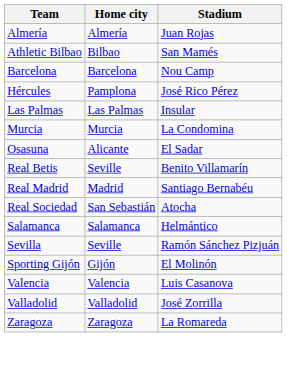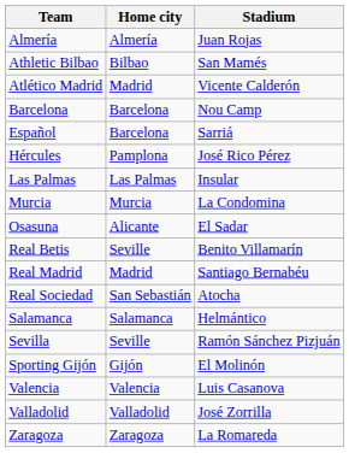 <table class="wikitable sortable" style="text-align: left;">
 <tr>
 <th>Team</th>
 <th>Home city</th>
 <th>Stadium</th>
 </tr>
 <tr>
 <td><a href='#'>Almería</a></td>
 <td><a href='#'>Almería</a></td>
 <td><a href='#'>Juan Rojas</a></td>
 </tr>
 <tr>
 <td><a href='#'>Athletic Bilbao</a></td>
 <td><a href='#'>Bilbao</a></td>
 <td><a href='#'>San Mamés</a></td>
 </tr>
 <tr>
+<td><a href='#'>Atlético Madrid</a></td>
+<td><a href='#'>Madrid</a></td>
+<td><a href='#'>Vicente Calderón</a></td>
+</tr>
+<tr>
 <td><a href='#'>Barcelona</a></td>
 <td><a href='#'>Barcelona</a></td>
 <td><a href='#'>Nou Camp</a></td>
+</tr>
+<tr>
+<td><a href='#'>Español</a></td>
+<td><a href='#'>Barcelona</a></td>
+<td><a href='#'>Sarriá</a></td>
 </tr>
 <tr>
 <td><a href='#'>Hércules</a></td>
 <td><a href='#'>Pamplona</a></td>
 <td><a href='#'>José Rico Pérez</a></td>
 </tr>
 <tr>
 <td><a href='#'>Las Palmas</a></td>
 <td><a href='#'>Las Palmas</a></td>
 <td><a href='#'>Insular</a></td>
 </tr>
 <tr>
 <td><a href='#'>Murcia</a></td>
 <td><a href='#'>Murcia</a></td>
 <td><a href='#'>La Condomina</a></td>
 </tr>
 <tr>
 <td><a href='#'>Osasuna</a></td>
 <td><a href='#'>Alicante</a></td>
 <td><a href='#'>El Sadar</a></td>
 </tr>
 <tr>
 <td><a href='#'>Real Betis</a></td>
 <td><a href='#'>Seville</a></td>
 <td><a href='#'>Benito Villamarín</a></td>
 </tr>
 <tr>
 <td><a href='#'>Real Madrid</a></td>
 <td><a href='#'>Madrid</a></td>
 <td><a href='#'>Santiago Bernabéu</a></td>
 </tr>
 <tr>
 <td><a href='#'>Real Sociedad</a></td>
 <td><a href='#'>San Sebastián</a></td>
 <td><a href='#'>Atocha</a></td>
 </tr>
 <tr>
 <td><a href='#'>Salamanca</a></td>
 <td><a href='#'>Salamanca</a></td>
 <td><a href='#'>Helmántico</a></td>
 </tr>
 <tr>
 <td><a href='#'>Sevilla</a></td>
 <td><a href='#'>Seville</a></td>
 <td><a href='#'>Ramón Sánchez Pizjuán</a></td>
 </tr>
 <tr>
 <td><a href='#'>Sporting Gijón</a></td>
 <td><a href='#'>Gijón</a></td>
 <td><a href='#'>El Molinón</a></td>
 </tr>
 <tr>
 <td><a href='#'>Valencia</a></td>
 <td><a href='#'>Valencia</a></td>
 <td><a href='#'>Luis Casanova</a></td>
 </tr>
 <tr>
 <td><a href='#'>Valladolid</a></td>
 <td><a href='#'>Valladolid</a></td>
 <td><a href='#'>José Zorrilla</a></td>
 </tr>
 <tr>
 <td><a href='#'>Zaragoza</a></td>
 <td><a href='#'>Zaragoza</a></td>
 <td><a href='#'>La Romareda</a></td>
 </tr>
 </table>
